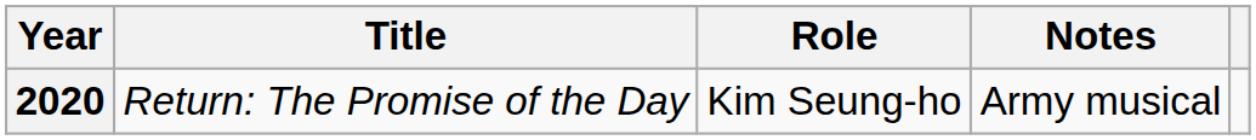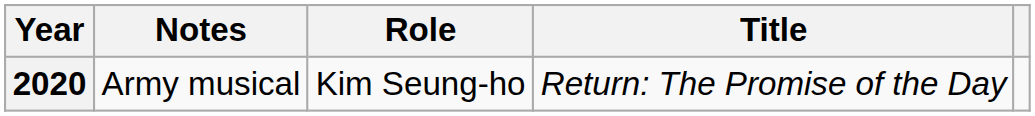 <table class="wikitable plainrowheaders">
 <tr>
 <th scope="col">Year</th>
+<th scope="col">Notes</th>
+<th scope="col">Role</th>
 <th scope="col">Title</th>
-<th scope="col">Role</th>
-<th scope="col">Notes</th>
 <th scope="col"></th>
 </tr>
 <tr>
 <th scope="row">2020</th>
+<td>Army musical</td>
+<td>Kim Seung-ho</td>
 <td><em>Return: The Promise of the Day</em></td>
-<td>Kim Seung-ho</td>
-<td>Army musical</td>
 <td style="text-align:center"></td>
 </tr>
 </table>
